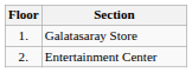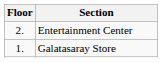 <table class="wikitable" style="text-align: center;">
 <tr>
 <th>Floor</th>
 <th width=170>Section</th>
 </tr>
 <tr>
+<td>2.</td>
+<td align="left">Entertainment Center</td>
+</tr>
+<tr>
 <td>1.</td>
 <td align="left">Galatasaray Store</td>
 </tr>
-<tr>
-<td>2.</td>
-<td align="left">Entertainment Center</td>
-</tr>
 </table>
